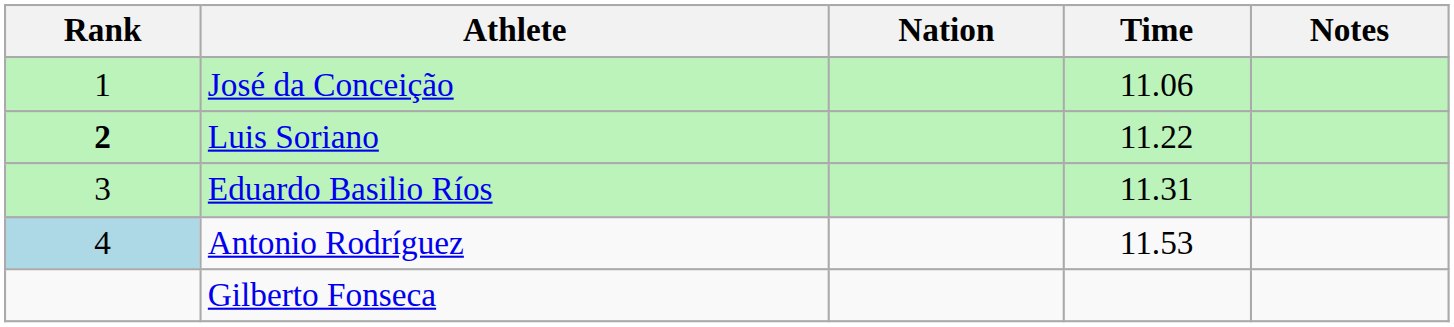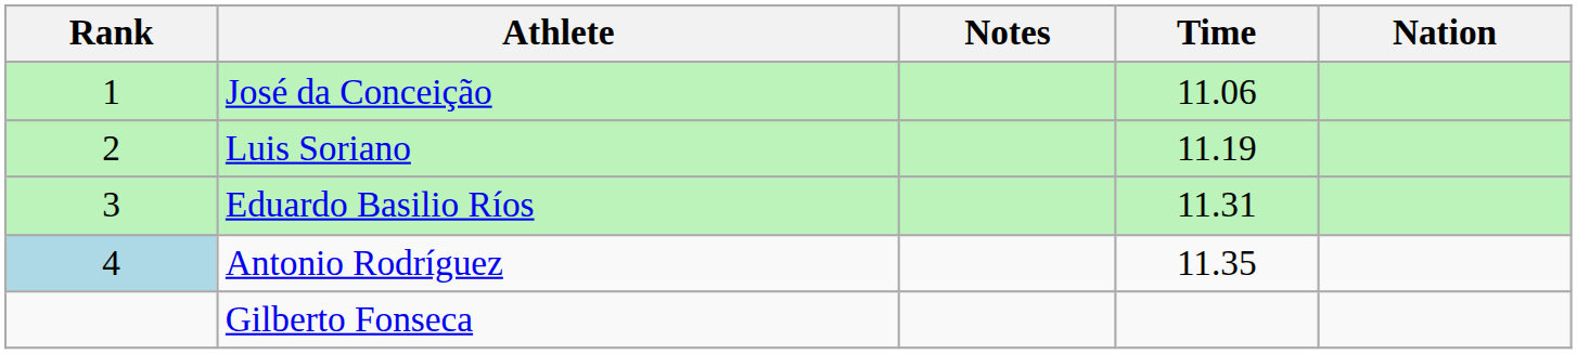 <table class="wikitable sortable" style="text-align:center;width: 55%;">
 <tr>
 <th scope="col">Rank</th>
 <th scope="col">Athlete</th>
+<th scope="col">Notes</th>
+<th scope="col">Time</th>
 <th scope="col">Nation</th>
-<th scope="col">Time</th>
-<th scope="col">Notes</th>
 </tr>
 <tr bgcolor="#bbf3bb">
 <td>1</td>
 <td align=left><a href='#'>José da Conceição</a></td>
+<td></td>
+<td>11.06</td>
 <td align=left></td>
-<td>11.06</td>
-<td></td>
 </tr>
 <tr bgcolor="#bbf3bb">
-<td><strong>2</strong></td>
+<td>2</td>
 <td align=left><a href='#'>Luis Soriano</a></td>
+<td></td>
+<td>11.19</td>
 <td align=left></td>
-<td>11.22</td>
-<td></td>
 </tr>
 <tr bgcolor="#bbf3bb">
 <td>3</td>
 <td align=left><a href='#'>Eduardo Basilio Ríos</a></td>
+<td></td>
+<td>11.31</td>
 <td align=left></td>
-<td>11.31</td>
-<td></td>
 </tr>
 <tr>
 <td style="background: lightblue;">4</td>
 <td align=left><a href='#'>Antonio Rodríguez</a></td>
+<td></td>
+<td>11.35</td>
 <td align=left></td>
-<td>11.53</td>
-<td></td>
 </tr>
 <tr>
 <td></td>
 <td align=left><a href='#'>Gilberto Fonseca</a></td>
-<td align=left></td>
 <td></td>
 <td></td>
+<td align=left></td>
 </tr>
 </table>
